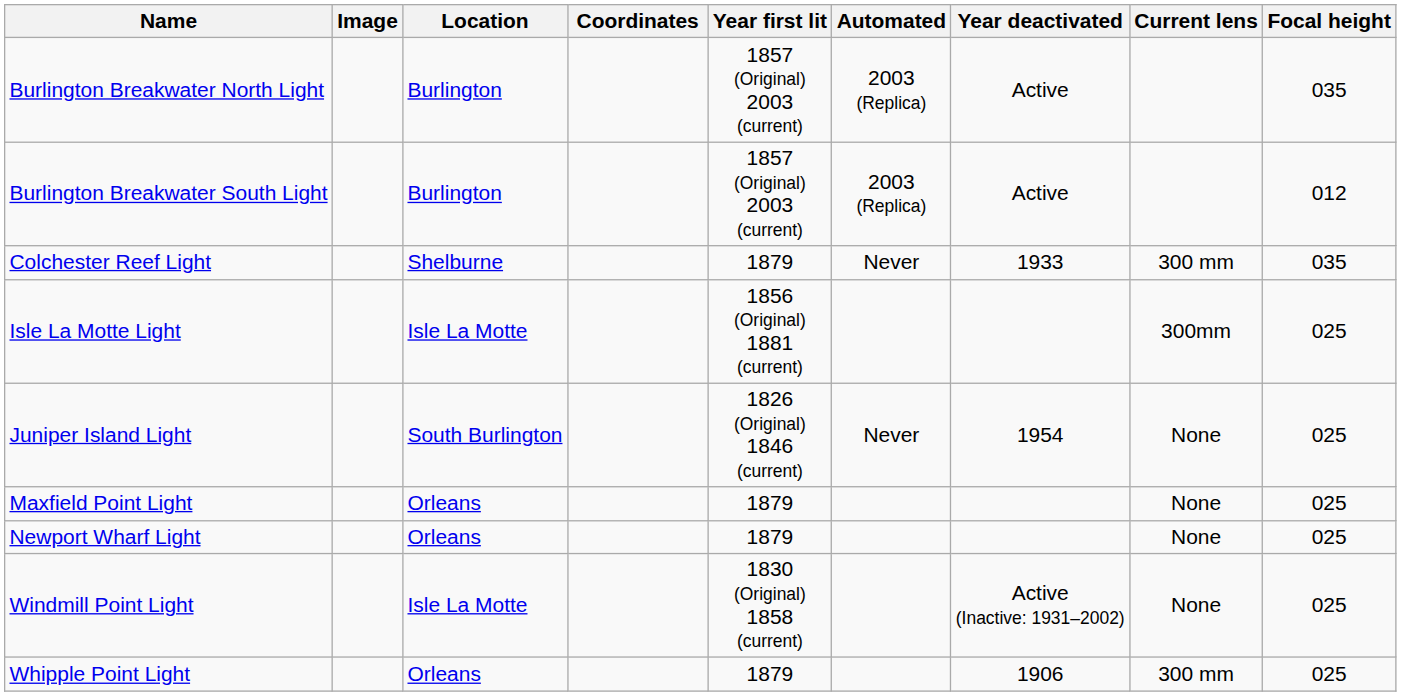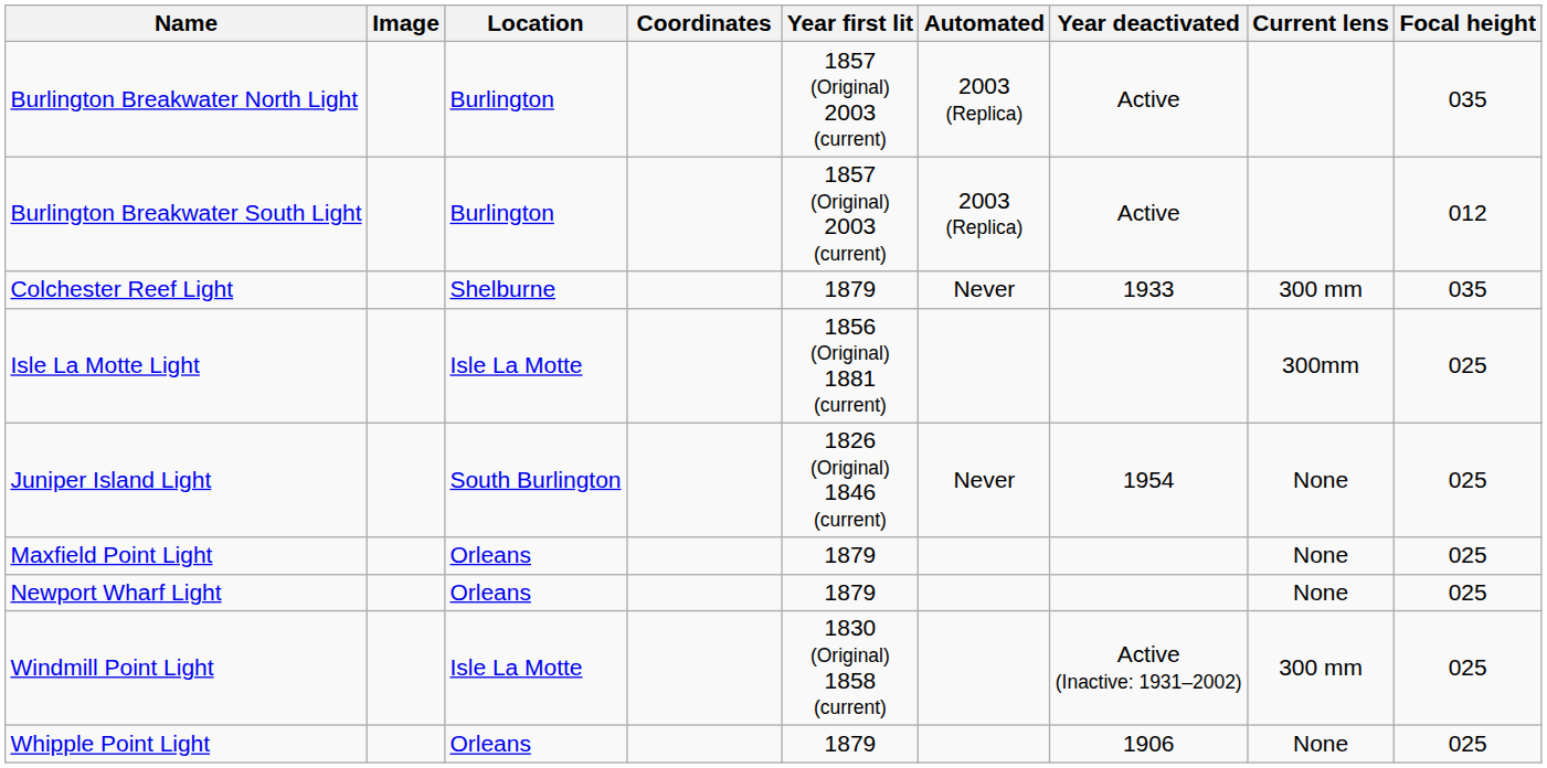 <table class="wikitable sortable">
 <tr>
 <th>Name</th>
 <th scope="col" class="unsortable">Image</th>
 <th>Location</th>
 <th width="100">Coordinates</th>
 <th>Year first lit</th>
 <th>Automated</th>
 <th>Year deactivated</th>
 <th>Current lens</th>
 <th>Focal height</th>
 </tr>
 <tr>
 <td><a href='#'>Burlington Breakwater North Light</a></td>
 <td></td>
 <td><a href='#'>Burlington</a></td>
 <td></td>
 <td style="text-align: center;">1857 <br><small>(Original)</small><br> 2003<br><small>(current)</small></td>
 <td style="text-align: center;">2003 <br><small>(Replica)</small></td>
 <td style="text-align: center;">Active</td>
 <td></td>
 <td style="text-align: center;"><span>035</span> </td>
 </tr>
 <tr>
 <td><a href='#'>Burlington Breakwater South Light</a></td>
 <td></td>
 <td><a href='#'>Burlington</a></td>
 <td></td>
 <td style="text-align: center;">1857 <br><small>(Original)</small><br> 2003<br><small>(current)</small></td>
 <td style="text-align: center;">2003 <br><small>(Replica)</small></td>
 <td style="text-align: center;">Active</td>
 <td></td>
 <td style="text-align: center;"><span>012</span> </td>
 </tr>
 <tr>
 <td><a href='#'>Colchester Reef Light</a></td>
 <td></td>
 <td><a href='#'>Shelburne</a></td>
 <td></td>
 <td style="text-align: center;">1879</td>
 <td style="text-align: center;">Never</td>
 <td style="text-align: center;">1933</td>
 <td style="text-align: center;">300 mm</td>
 <td style="text-align: center;"><span>035</span> </td>
 </tr>
 <tr>
 <td><a href='#'>Isle La Motte Light</a></td>
 <td></td>
 <td><a href='#'>Isle La Motte</a></td>
 <td></td>
 <td style="text-align: center;">1856 <br><small>(Original)</small><br> 1881<br><small>(current)</small></td>
 <td></td>
 <td></td>
 <td style="text-align: center;">300mm</td>
 <td style="text-align: center;"><span>025</span> </td>
 </tr>
 <tr>
 <td><a href='#'>Juniper Island Light</a></td>
 <td></td>
 <td><a href='#'>South Burlington</a></td>
 <td></td>
 <td style="text-align: center;">1826 <br><small>(Original)</small><br> 1846<br><small>(current)</small></td>
 <td style="text-align: center;">Never</td>
 <td style="text-align: center;">1954</td>
 <td style="text-align: center;">None</td>
 <td style="text-align: center;"><span>025</span> </td>
 </tr>
 <tr>
 <td><a href='#'>Maxfield Point Light</a></td>
 <td></td>
 <td><a href='#'>Orleans</a></td>
 <td></td>
 <td style="text-align: center;">1879</td>
 <td></td>
 <td></td>
 <td style="text-align: center;">None</td>
 <td style="text-align: center;"><span>025</span> </td>
 </tr>
 <tr>
 <td><a href='#'>Newport Wharf Light</a></td>
 <td></td>
 <td><a href='#'>Orleans</a></td>
 <td></td>
 <td style="text-align: center;">1879</td>
 <td></td>
 <td></td>
 <td style="text-align: center;">None</td>
 <td style="text-align: center;"><span>025</span> </td>
 </tr>
 <tr>
 <td><a href='#'>Windmill Point Light</a></td>
 <td></td>
 <td><a href='#'>Isle La Motte</a></td>
 <td></td>
 <td style="text-align: center;">1830 <br><small>(Original)</small><br> 1858<br><small>(current)</small></td>
 <td></td>
 <td style="text-align: center;">Active<br><small>(Inactive: 1931–2002)</small></td>
-<td style="text-align: center;">None</td>
+<td style="text-align: center;">300 mm</td>
 <td style="text-align: center;"><span>025</span> </td>
 </tr>
 <tr>
 <td><a href='#'>Whipple Point Light</a></td>
 <td></td>
 <td><a href='#'>Orleans</a></td>
 <td></td>
 <td style="text-align: center;">1879</td>
 <td></td>
 <td style="text-align: center;">1906</td>
-<td style="text-align: center;">300 mm</td>
+<td style="text-align: center;">None</td>
 <td style="text-align: center;"><span>025</span> </td>
 </tr>
 </table>
